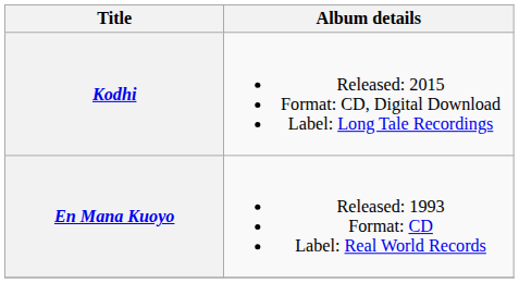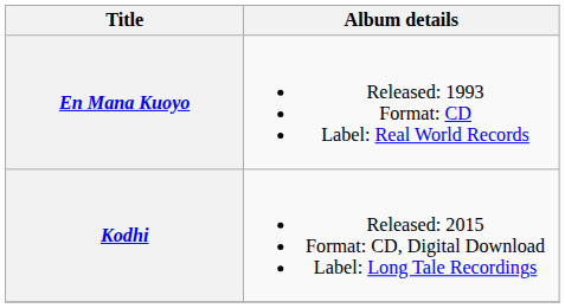 <table class="wikitable plainrowheaders" style="text-align:center;">
 <tr>
 <th scope="col" style="width:12em;">Title</th>
 <th scope="col" style="width:16em;">Album details</th>
 </tr>
 <tr>
+<th scope="row"><em><a href='#'>En Mana Kuoyo</a></em></th>
+<td><br><ul><li>Released: 1993</li><li>Format: <a href='#'>CD</a></li><li>Label: <a href='#'>Real World Records</a></li></ul></td>
+</tr>
+<tr>
 <th scope="row"><em><a href='#'>Kodhi</a></em></th>
 <td><br><ul><li>Released: 2015</li><li>Format: CD, Digital Download</li><li>Label: <a href='#'>Long Tale Recordings</a></li></ul></td>
 </tr>
 <tr>
-<th scope="row"><em><a href='#'>En Mana Kuoyo</a></em></th>
-<td><br><ul><li>Released: 1993</li><li>Format: <a href='#'>CD</a></li><li>Label: <a href='#'>Real World Records</a></li></ul></td>
-</tr>
-<tr>
 </tr>
 </table>
